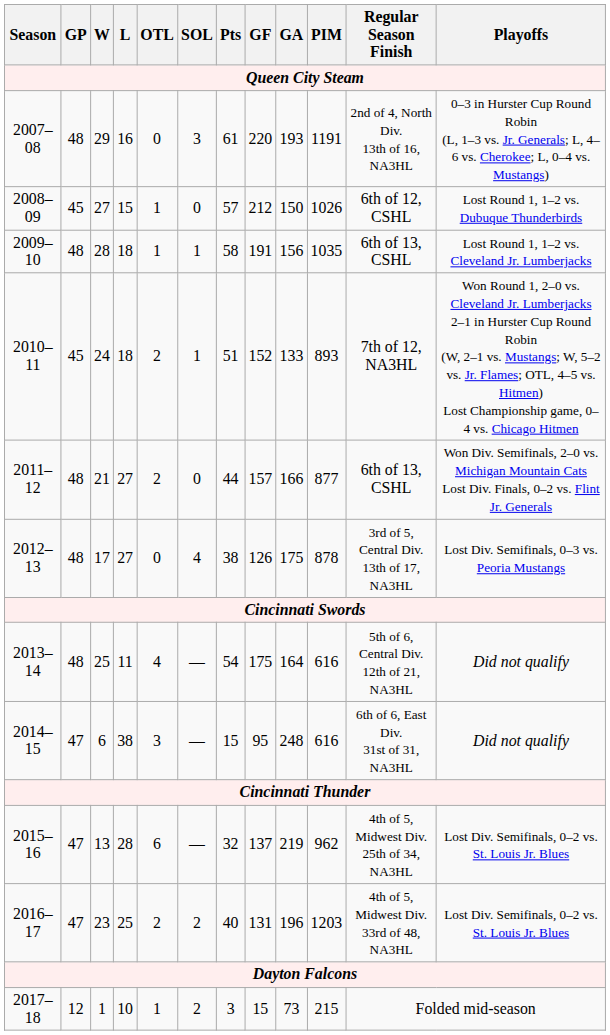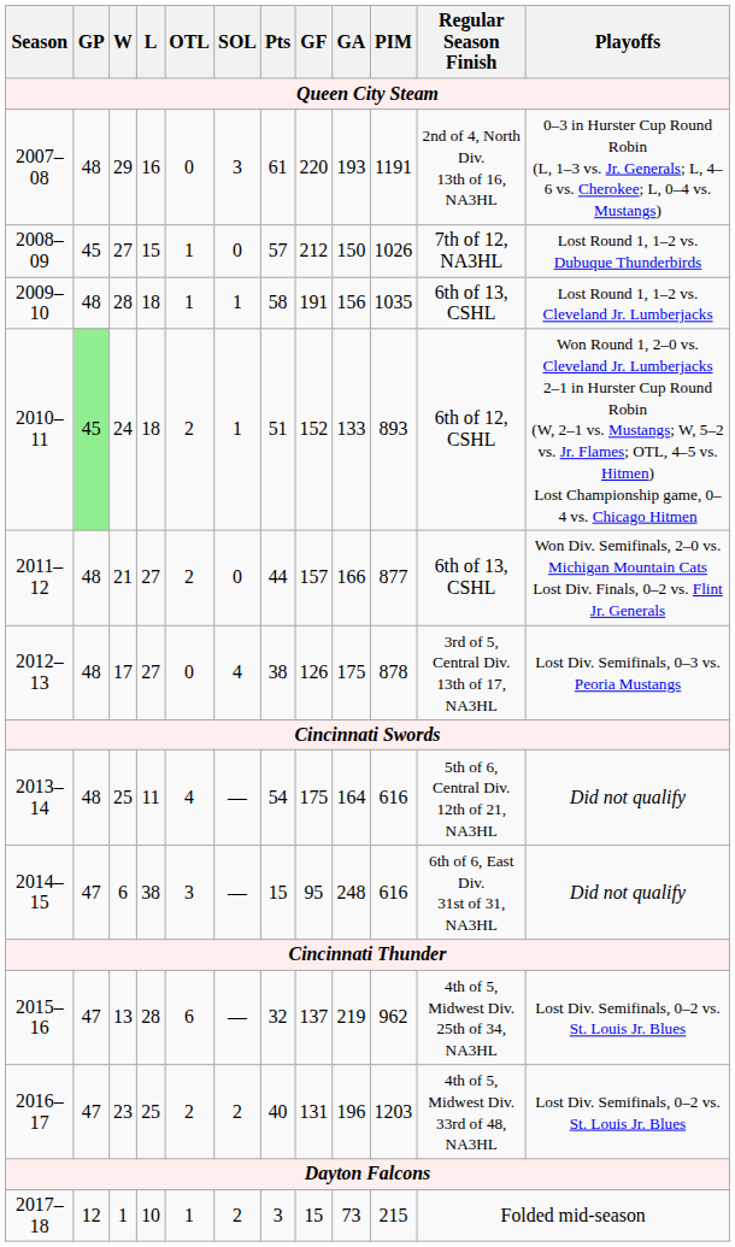 <table class="wikitable" style="text-align:center">
 <tr>
 <th>Season</th>
 <th>GP</th>
 <th>W</th>
 <th>L</th>
 <th>OTL</th>
 <th>SOL</th>
 <th>Pts</th>
 <th>GF</th>
 <th>GA</th>
 <th>PIM</th>
 <th>Regular Season Finish</th>
 <th>Playoffs</th>
 </tr>
 <tr bgcolor="#ffeeee">
 <td colspan="12"><strong><em>Queen City Steam</em></strong></td>
 </tr>
 <tr>
 <td>2007–08</td>
 <td>48</td>
 <td>29</td>
 <td>16</td>
 <td>0</td>
 <td>3</td>
 <td>61</td>
 <td>220</td>
 <td>193</td>
 <td>1191</td>
 <td><small> 2nd of 4, North Div.<br>13th of 16, NA3HL</small></td>
 <td><small>0–3 in Hurster Cup Round Robin<br>(L, 1–3 vs. <a href='#'>Jr. Generals</a>; L, 4–6 vs. <a href='#'>Cherokee</a>; L, 0–4 vs. <a href='#'>Mustangs</a>)</small></td>
 </tr>
 <tr>
 <td>2008–09</td>
 <td>45</td>
 <td>27</td>
 <td>15</td>
 <td>1</td>
 <td>0</td>
 <td>57</td>
 <td>212</td>
 <td>150</td>
 <td>1026</td>
-<td>6th of 12, CSHL</td>
+<td>7th of 12, NA3HL</td>
 <td><small>Lost Round 1, 1–2 vs. <a href='#'>Dubuque Thunderbirds</a></small></td>
 </tr>
 <tr>
 <td>2009–10</td>
 <td>48</td>
 <td>28</td>
 <td>18</td>
 <td>1</td>
 <td>1</td>
 <td>58</td>
 <td>191</td>
 <td>156</td>
 <td>1035</td>
 <td>6th of 13, CSHL</td>
 <td><small>Lost Round 1, 1–2 vs. <a href='#'>Cleveland Jr. Lumberjacks</a></small></td>
 </tr>
 <tr>
 <td>2010–11</td>
-<td>45</td>
+<td style="background: lightgreen;">45</td>
 <td>24</td>
 <td>18</td>
 <td>2</td>
 <td>1</td>
 <td>51</td>
 <td>152</td>
 <td>133</td>
 <td>893</td>
-<td>7th of 12, NA3HL</td>
+<td>6th of 12, CSHL</td>
 <td><small>Won Round 1, 2–0 vs. <a href='#'>Cleveland Jr. Lumberjacks</a><br>2–1 in Hurster Cup Round Robin<br>(W, 2–1 vs. <a href='#'>Mustangs</a>; W, 5–2 vs. <a href='#'>Jr. Flames</a>; OTL, 4–5 vs. <a href='#'>Hitmen</a>)<br>Lost Championship game, 0–4 vs. <a href='#'>Chicago Hitmen</a></small></td>
 </tr>
 <tr>
 <td>2011–12</td>
 <td>48</td>
 <td>21</td>
 <td>27</td>
 <td>2</td>
 <td>0</td>
 <td>44</td>
 <td>157</td>
 <td>166</td>
 <td>877</td>
 <td>6th of 13, CSHL</td>
 <td><small>Won Div. Semifinals, 2–0 vs. <a href='#'>Michigan Mountain Cats</a><br>Lost Div. Finals, 0–2 vs. <a href='#'>Flint Jr. Generals</a></small></td>
 </tr>
 <tr>
 <td>2012–13</td>
 <td>48</td>
 <td>17</td>
 <td>27</td>
 <td>0</td>
 <td>4</td>
 <td>38</td>
 <td>126</td>
 <td>175</td>
 <td>878</td>
 <td><small> 3rd of 5, Central Div.<br>13th of 17, NA3HL</small></td>
 <td><small>Lost Div. Semifinals, 0–3 vs. <a href='#'>Peoria Mustangs</a></small></td>
 </tr>
 <tr bgcolor="#ffeeee">
 <td colspan="12"><strong><em>Cincinnati Swords</em></strong></td>
 </tr>
 <tr>
 <td>2013–14</td>
 <td>48</td>
 <td>25</td>
 <td>11</td>
 <td>4</td>
 <td>—</td>
 <td>54</td>
 <td>175</td>
 <td>164</td>
 <td>616</td>
 <td><small>5th of 6, Central Div.<br>12th of 21, NA3HL</small></td>
 <td><em>Did not qualify</em></td>
 </tr>
 <tr>
 <td>2014–15</td>
 <td>47</td>
 <td>6</td>
 <td>38</td>
 <td>3</td>
 <td>—</td>
 <td>15</td>
 <td>95</td>
 <td>248</td>
 <td>616</td>
 <td><small>6th of 6, East Div.<br>31st of 31, NA3HL</small></td>
 <td><em>Did not qualify</em></td>
 </tr>
 <tr bgcolor="#ffeeee">
 <td colspan="12"><strong><em>Cincinnati Thunder</em></strong></td>
 </tr>
 <tr>
 <td>2015–16</td>
 <td>47</td>
 <td>13</td>
 <td>28</td>
 <td>6</td>
 <td>—</td>
 <td>32</td>
 <td>137</td>
 <td>219</td>
 <td>962</td>
 <td><small> 4th of 5, Midwest Div.<br>25th of 34, NA3HL</small></td>
 <td><small>Lost Div. Semifinals, 0–2 vs. <a href='#'>St. Louis Jr. Blues</a></small></td>
 </tr>
 <tr>
 <td>2016–17</td>
 <td>47</td>
 <td>23</td>
 <td>25</td>
 <td>2</td>
 <td>2</td>
 <td>40</td>
 <td>131</td>
 <td>196</td>
 <td>1203</td>
 <td><small>4th of 5, Midwest Div.<br>33rd of 48, NA3HL</small></td>
 <td><small>Lost Div. Semifinals, 0–2 vs. <a href='#'>St. Louis Jr. Blues</a></small></td>
 </tr>
 <tr bgcolor="#ffeeee">
 <td colspan="12"><strong><em>Dayton Falcons</em></strong></td>
 </tr>
 <tr>
 <td>2017–18</td>
 <td>12</td>
 <td>1</td>
 <td>10</td>
 <td>1</td>
 <td>2</td>
 <td>3</td>
 <td>15</td>
 <td>73</td>
 <td>215</td>
 <td colspan=2>Folded mid-season</td>
 </tr>
 </table>
